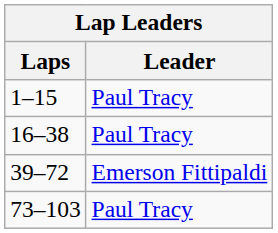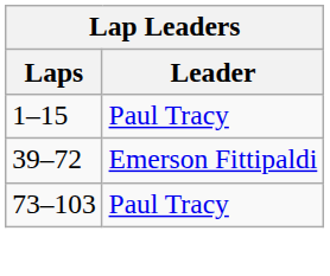 <table class="wikitable">
 <tr>
 <th colspan=2>Lap Leaders</th>
 </tr>
 <tr>
 <th>Laps</th>
 <th>Leader</th>
 </tr>
 <tr>
 <td>1–15</td>
 <td><a href='#'>Paul Tracy</a></td>
 </tr>
 <tr>
-<td>16–38</td>
-<td><a href='#'>Paul Tracy</a></td>
-</tr>
-<tr>
 <td>39–72</td>
 <td><a href='#'>Emerson Fittipaldi</a></td>
 </tr>
 <tr>
 <td>73–103</td>
 <td><a href='#'>Paul Tracy</a></td>
 </tr>
 </table>
